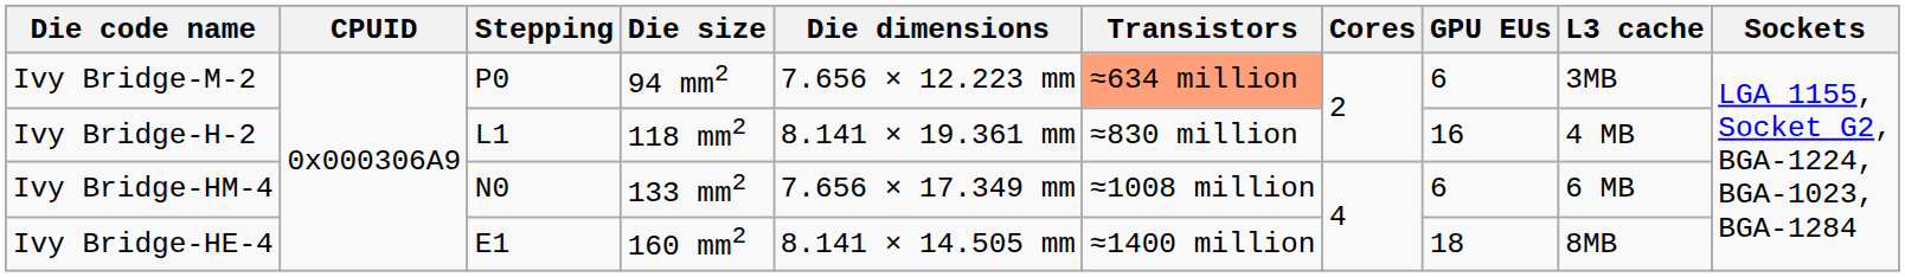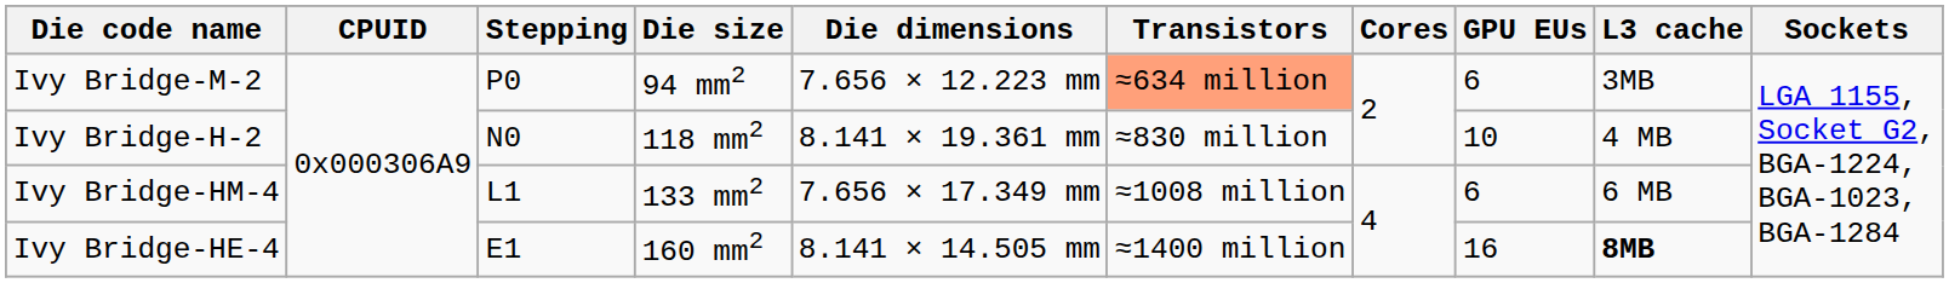 <table class="wikitable sortable">
 <tr>
 <th>Die code name</th>
 <th>CPUID</th>
 <th>Stepping</th>
 <th>Die size</th>
 <th>Die dimensions</th>
 <th>Transistors</th>
 <th>Cores</th>
 <th>GPU EUs</th>
 <th>L3 cache</th>
 <th>Sockets</th>
 </tr>
 <tr>
 <td>Ivy Bridge-M-2</td>
 <td rowspan=4><code>0x000306A9</code></td>
 <td>P0</td>
 <td>94 mm<sup>2</sup></td>
 <td>7.656 × 12.223 mm</td>
 <td style="background: lightsalmon;">≈634 million</td>
 <td rowspan="2">2</td>
 <td>6</td>
 <td>3MB</td>
 <td rowspan="4"><a href='#'>LGA 1155</a>,<br><a href='#'>Socket G2</a>,<br>BGA-1224,<br>BGA-1023,<br>BGA-1284</td>
 </tr>
 <tr>
 <td>Ivy Bridge-H-2</td>
-<td>L1</td>
+<td>N0</td>
 <td>118 mm<sup>2</sup></td>
 <td>8.141 × 19.361 mm</td>
 <td>≈830 million</td>
-<td>16</td>
+<td>10</td>
 <td>4 MB</td>
 </tr>
 <tr>
 <td>Ivy Bridge-HM-4</td>
-<td>N0</td>
+<td>L1</td>
 <td>133 mm<sup>2</sup></td>
 <td>7.656 × 17.349 mm</td>
 <td>≈1008 million</td>
 <td rowspan="2">4</td>
 <td>6</td>
 <td>6 MB</td>
 </tr>
 <tr>
 <td>Ivy Bridge-HE-4</td>
 <td>E1</td>
 <td>160 mm<sup>2</sup></td>
 <td>8.141 × 14.505 mm</td>
 <td>≈1400 million</td>
-<td>18</td>
-<td>8MB</td>
+<td>16</td>
+<td><strong>8MB</strong></td>
 </tr>
 </table>
